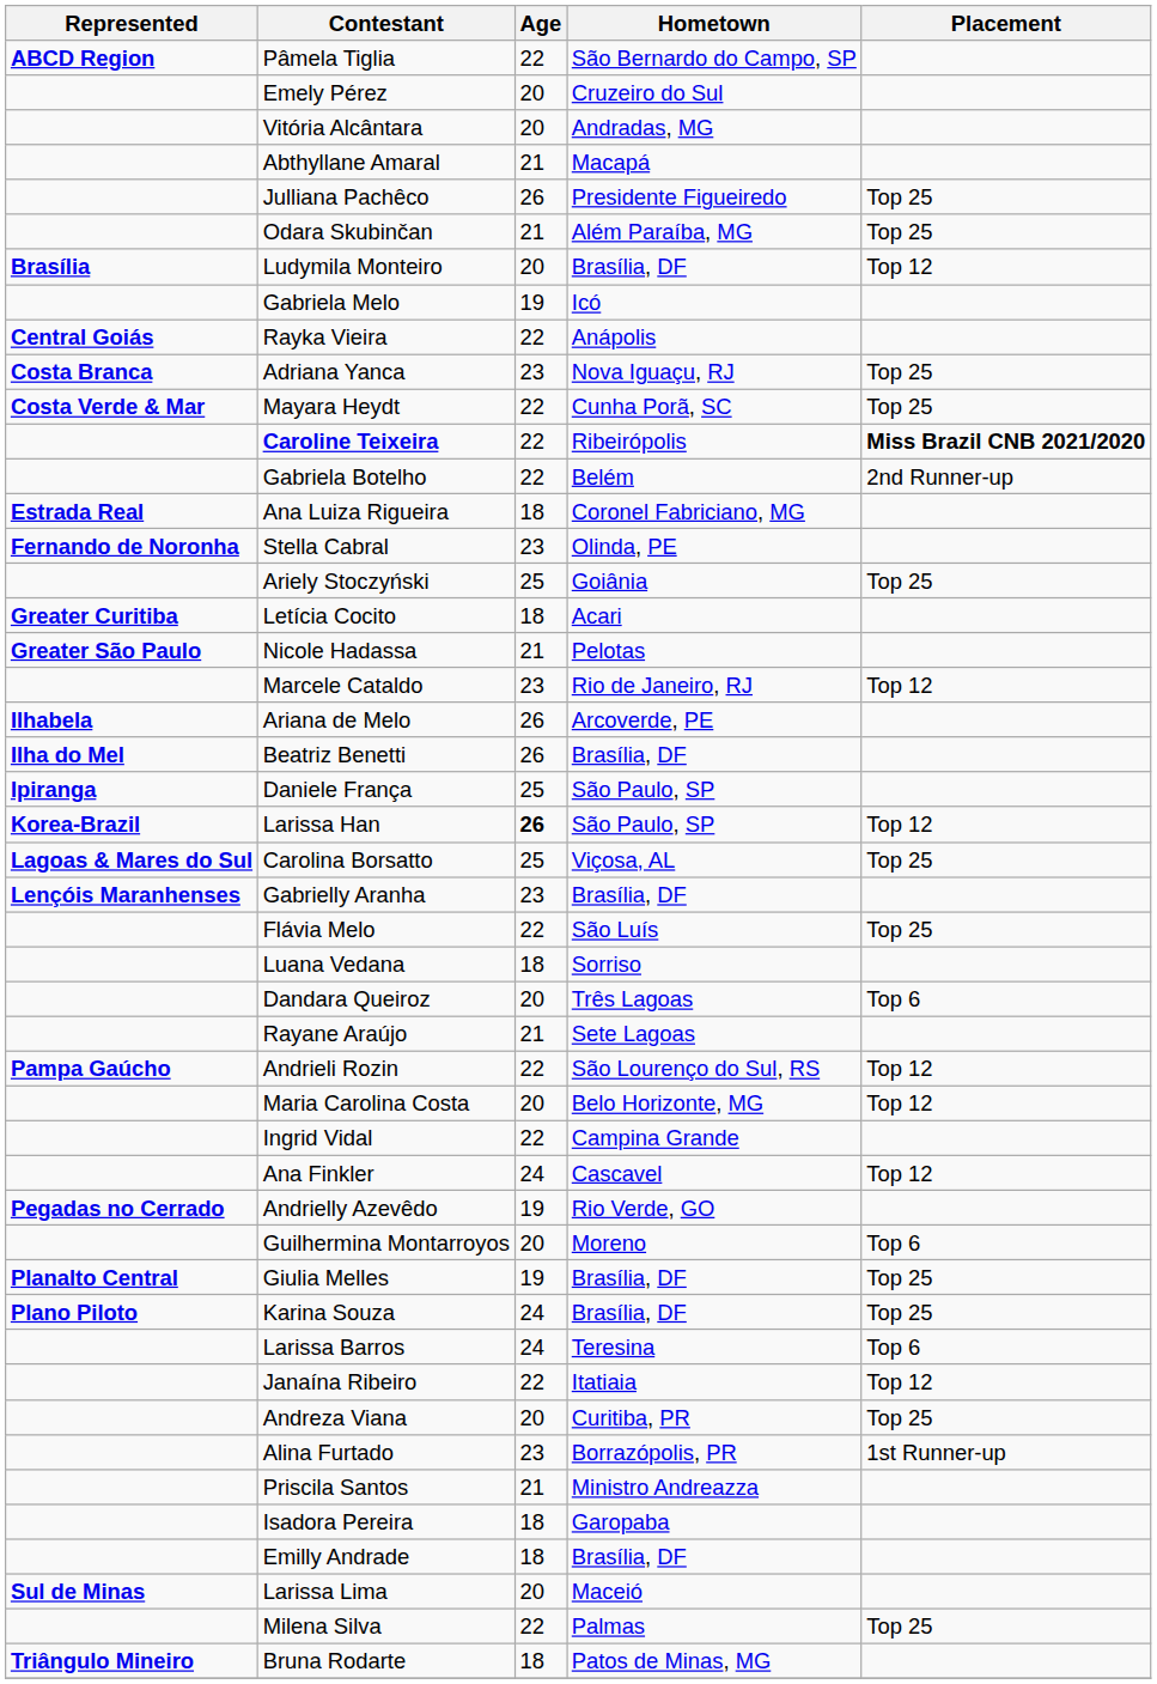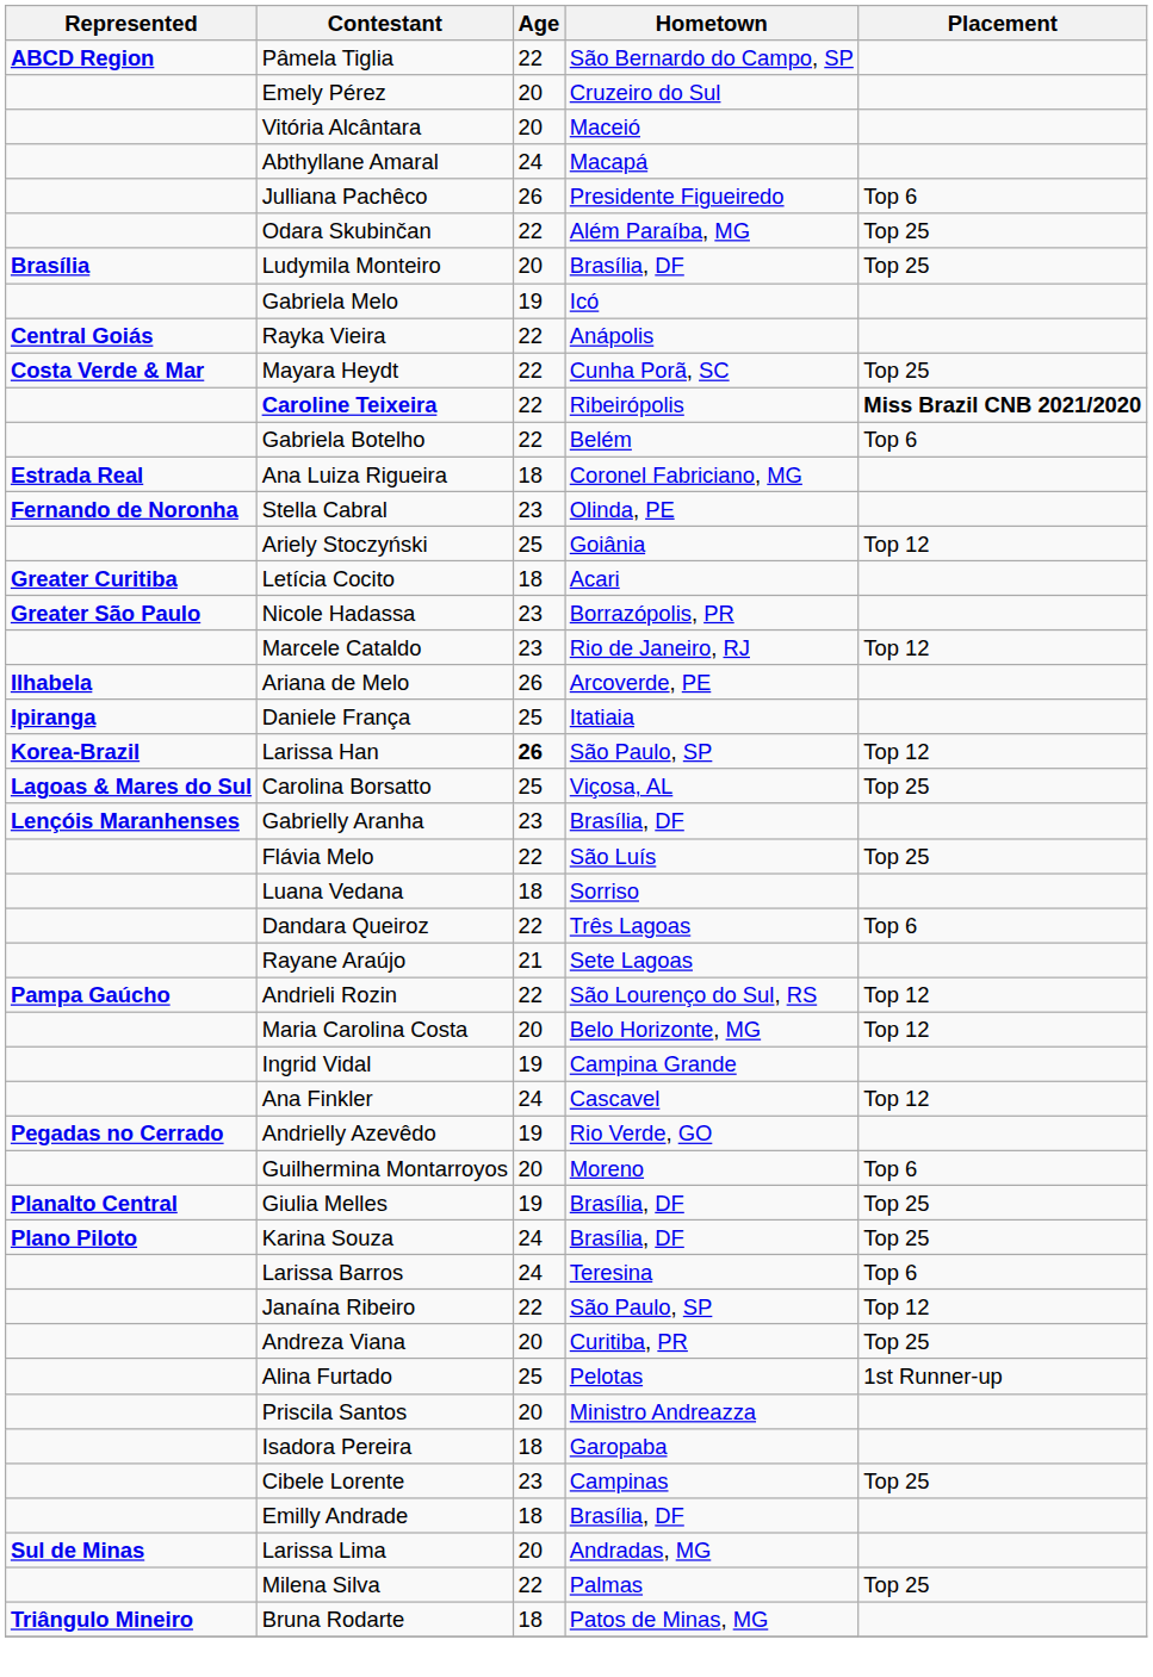 <table class="wikitable sortable" style="font-size: 95%;">
 <tr>
 <th>Represented</th>
 <th>Contestant</th>
 <th>Age</th>
 <th>Hometown</th>
 <th>Placement</th>
 </tr>
 <tr>
 <td><strong> <a href='#'>ABCD Region</a></strong></td>
 <td>Pâmela Tiglia</td>
 <td>22</td>
 <td><a href='#'>São Bernardo do Campo</a>, <a href='#'>SP</a></td>
 <td></td>
 </tr>
 <tr>
 <td><strong></strong></td>
 <td>Emely Pérez</td>
 <td>20</td>
 <td><a href='#'>Cruzeiro do Sul</a></td>
 <td></td>
 </tr>
 <tr>
 <td><strong></strong></td>
 <td>Vitória Alcântara</td>
 <td>20</td>
-<td><a href='#'>Andradas</a>, <a href='#'>MG</a></td>
+<td><a href='#'>Maceió</a></td>
 <td></td>
 </tr>
 <tr>
 <td><strong></strong></td>
 <td>Abthyllane Amaral</td>
-<td>21</td>
+<td>24</td>
 <td><a href='#'>Macapá</a></td>
 <td></td>
 </tr>
 <tr>
 <td><strong></strong></td>
 <td>Julliana Pachêco</td>
 <td>26</td>
 <td><a href='#'>Presidente Figueiredo</a></td>
-<td>Top 25</td>
+<td>Top 6</td>
 </tr>
 <tr>
 <td><strong></strong></td>
 <td>Odara Skubinčan</td>
-<td>21</td>
+<td>22</td>
 <td><a href='#'>Além Paraíba</a>, <a href='#'>MG</a></td>
 <td>Top 25</td>
 </tr>
 <tr>
 <td><strong> <a href='#'>Brasília</a></strong></td>
 <td>Ludymila Monteiro</td>
 <td>20</td>
 <td><a href='#'>Brasília</a>, <a href='#'>DF</a></td>
-<td>Top 12</td>
+<td>Top 25</td>
 </tr>
 <tr>
 <td><strong></strong></td>
 <td>Gabriela Melo</td>
 <td>19</td>
 <td><a href='#'>Icó</a></td>
 <td></td>
 </tr>
 <tr>
 <td><strong> <a href='#'>Central Goiás</a></strong></td>
 <td>Rayka Vieira</td>
 <td>22</td>
 <td><a href='#'>Anápolis</a></td>
 <td></td>
-</tr>
-<tr>
-<td><strong> <a href='#'>Costa Branca</a></strong></td>
-<td>Adriana Yanca</td>
-<td>23</td>
-<td><a href='#'>Nova Iguaçu</a>, <a href='#'>RJ</a></td>
-<td>Top 25</td>
 </tr>
 <tr>
 <td><strong> <a href='#'>Costa Verde & Mar</a></strong></td>
 <td>Mayara Heydt</td>
 <td>22</td>
 <td><a href='#'>Cunha Porã</a>, <a href='#'>SC</a></td>
 <td>Top 25</td>
 </tr>
 <tr>
 <td><strong></strong></td>
 <td><strong><a href='#'>Caroline Teixeira</a></strong></td>
 <td>22</td>
 <td><a href='#'>Ribeirópolis</a></td>
 <td><strong>Miss Brazil CNB 2021/2020</strong></td>
 </tr>
 <tr>
 <td><strong></strong></td>
 <td>Gabriela Botelho</td>
 <td>22</td>
 <td><a href='#'>Belém</a></td>
-<td>2nd Runner-up</td>
+<td>Top 6</td>
 </tr>
 <tr>
 <td><strong> <a href='#'>Estrada Real</a></strong></td>
 <td>Ana Luiza Rigueira</td>
 <td>18</td>
 <td><a href='#'>Coronel Fabriciano</a>, <a href='#'>MG</a></td>
 <td></td>
 </tr>
 <tr>
 <td><strong> <a href='#'>Fernando de Noronha</a></strong></td>
 <td>Stella Cabral</td>
 <td>23</td>
 <td><a href='#'>Olinda</a>, <a href='#'>PE</a></td>
 <td></td>
 </tr>
 <tr>
 <td><strong></strong></td>
 <td>Ariely Stoczyński</td>
 <td>25</td>
 <td><a href='#'>Goiânia</a></td>
-<td>Top 25</td>
+<td>Top 12</td>
 </tr>
 <tr>
 <td><strong> <a href='#'>Greater Curitiba</a></strong></td>
 <td>Letícia Cocito</td>
 <td>18</td>
 <td><a href='#'>Acari</a></td>
 <td></td>
 </tr>
 <tr>
 <td><strong> <a href='#'>Greater São Paulo</a></strong></td>
 <td>Nicole Hadassa</td>
-<td>21</td>
-<td><a href='#'>Pelotas</a></td>
+<td>23</td>
+<td><a href='#'>Borrazópolis</a>, <a href='#'>PR</a></td>
 <td></td>
 </tr>
 <tr>
 <td><strong></strong></td>
 <td>Marcele Cataldo</td>
 <td>23</td>
 <td><a href='#'>Rio de Janeiro</a>, <a href='#'>RJ</a></td>
 <td>Top 12</td>
 </tr>
 <tr>
 <td><strong> <a href='#'>Ilhabela</a></strong></td>
 <td>Ariana de Melo</td>
 <td>26</td>
 <td><a href='#'>Arcoverde</a>, <a href='#'>PE</a></td>
 <td></td>
 </tr>
 <tr>
-<td><strong> <a href='#'>Ilha do Mel</a></strong></td>
-<td>Beatriz Benetti</td>
-<td>26</td>
-<td><a href='#'>Brasília</a>, <a href='#'>DF</a></td>
-<td></td>
-</tr>
-<tr>
 <td><strong> <a href='#'>Ipiranga</a></strong></td>
 <td>Daniele França</td>
 <td>25</td>
-<td><a href='#'>São Paulo</a>, <a href='#'>SP</a></td>
+<td><a href='#'>Itatiaia</a></td>
 <td></td>
 </tr>
 <tr>
 <td><strong> <a href='#'>Korea-Brazil</a></strong></td>
 <td>Larissa Han</td>
 <td><strong>26</strong></td>
 <td><a href='#'>São Paulo</a>, <a href='#'>SP</a></td>
 <td>Top 12</td>
 </tr>
 <tr>
 <td><strong> <a href='#'>Lagoas & Mares do Sul</a></strong></td>
 <td>Carolina Borsatto</td>
 <td>25</td>
 <td><a href='#'>Viçosa, AL</a></td>
 <td>Top 25</td>
 </tr>
 <tr>
 <td><strong> <a href='#'>Lençóis Maranhenses</a></strong></td>
 <td>Gabrielly Aranha</td>
 <td>23</td>
 <td><a href='#'>Brasília</a>, <a href='#'>DF</a></td>
 <td></td>
 </tr>
 <tr>
 <td><strong></strong></td>
 <td>Flávia Melo</td>
 <td>22</td>
 <td><a href='#'>São Luís</a></td>
 <td>Top 25</td>
 </tr>
 <tr>
 <td><strong></strong></td>
 <td>Luana Vedana</td>
 <td>18</td>
 <td><a href='#'>Sorriso</a></td>
 <td></td>
 </tr>
 <tr>
 <td><strong></strong></td>
 <td>Dandara Queiroz</td>
-<td>20</td>
+<td>22</td>
 <td><a href='#'>Três Lagoas</a></td>
 <td>Top 6</td>
 </tr>
 <tr>
 <td><strong></strong></td>
 <td>Rayane Araújo</td>
 <td>21</td>
 <td><a href='#'>Sete Lagoas</a></td>
 <td></td>
 </tr>
 <tr>
 <td><strong> <a href='#'>Pampa Gaúcho</a></strong></td>
 <td>Andrieli Rozin</td>
 <td>22</td>
 <td><a href='#'>São Lourenço do Sul</a>, <a href='#'>RS</a></td>
 <td>Top 12</td>
 </tr>
 <tr>
 <td><strong></strong></td>
 <td>Maria Carolina Costa</td>
 <td>20</td>
 <td><a href='#'>Belo Horizonte</a>, <a href='#'>MG</a></td>
 <td>Top 12</td>
 </tr>
 <tr>
 <td><strong></strong></td>
 <td>Ingrid Vidal</td>
-<td>22</td>
+<td>19</td>
 <td><a href='#'>Campina Grande</a></td>
 <td></td>
 </tr>
 <tr>
 <td><strong></strong></td>
 <td>Ana Finkler</td>
 <td>24</td>
 <td><a href='#'>Cascavel</a></td>
 <td>Top 12</td>
 </tr>
 <tr>
 <td><strong> <a href='#'>Pegadas no Cerrado</a></strong></td>
 <td>Andrielly Azevêdo</td>
 <td>19</td>
 <td><a href='#'>Rio Verde</a>, <a href='#'>GO</a></td>
 <td></td>
 </tr>
 <tr>
 <td><strong></strong></td>
 <td>Guilhermina Montarroyos</td>
 <td>20</td>
 <td><a href='#'>Moreno</a></td>
 <td>Top 6</td>
 </tr>
 <tr>
 <td><strong> <a href='#'>Planalto Central</a></strong></td>
 <td>Giulia Melles</td>
 <td>19</td>
 <td><a href='#'>Brasília</a>, <a href='#'>DF</a></td>
 <td>Top 25</td>
 </tr>
 <tr>
 <td><strong> <a href='#'>Plano Piloto</a></strong></td>
 <td>Karina Souza</td>
 <td>24</td>
 <td><a href='#'>Brasília</a>, <a href='#'>DF</a></td>
 <td>Top 25</td>
 </tr>
 <tr>
 <td><strong></strong></td>
 <td>Larissa Barros</td>
 <td>24</td>
 <td><a href='#'>Teresina</a></td>
 <td>Top 6</td>
 </tr>
 <tr>
 <td><strong></strong></td>
 <td>Janaína Ribeiro</td>
 <td>22</td>
-<td><a href='#'>Itatiaia</a></td>
+<td><a href='#'>São Paulo</a>, <a href='#'>SP</a></td>
 <td>Top 12</td>
 </tr>
 <tr>
 <td><strong></strong></td>
 <td>Andreza Viana</td>
 <td>20</td>
 <td><a href='#'>Curitiba</a>, <a href='#'>PR</a></td>
 <td>Top 25</td>
 </tr>
 <tr>
 <td><strong></strong></td>
 <td>Alina Furtado</td>
-<td>23</td>
-<td><a href='#'>Borrazópolis</a>, <a href='#'>PR</a></td>
+<td>25</td>
+<td><a href='#'>Pelotas</a></td>
 <td>1st Runner-up</td>
 </tr>
 <tr>
 <td><strong></strong></td>
 <td>Priscila Santos</td>
-<td>21</td>
+<td>20</td>
 <td><a href='#'>Ministro Andreazza</a></td>
 <td></td>
 </tr>
 <tr>
 <td><strong></strong></td>
 <td>Isadora Pereira</td>
 <td>18</td>
 <td><a href='#'>Garopaba</a></td>
 <td></td>
 </tr>
 <tr>
 <td><strong></strong></td>
+<td>Cibele Lorente</td>
+<td>23</td>
+<td><a href='#'>Campinas</a></td>
+<td>Top 25</td>
+</tr>
+<tr>
+<td><strong></strong></td>
 <td>Emilly Andrade</td>
 <td>18</td>
 <td><a href='#'>Brasília</a>, <a href='#'>DF</a></td>
 <td></td>
 </tr>
 <tr>
 <td><strong> <a href='#'>Sul de Minas</a></strong></td>
 <td>Larissa Lima</td>
 <td>20</td>
-<td><a href='#'>Maceió</a></td>
+<td><a href='#'>Andradas</a>, <a href='#'>MG</a></td>
 <td></td>
 </tr>
 <tr>
 <td><strong></strong></td>
 <td>Milena Silva</td>
 <td>22</td>
 <td><a href='#'>Palmas</a></td>
 <td>Top 25</td>
 </tr>
 <tr>
 <td><strong> <a href='#'>Triângulo Mineiro</a></strong></td>
 <td>Bruna Rodarte</td>
 <td>18</td>
 <td><a href='#'>Patos de Minas</a>, <a href='#'>MG</a></td>
 <td></td>
 </tr>
 <tr>
 </tr>
 </table>
